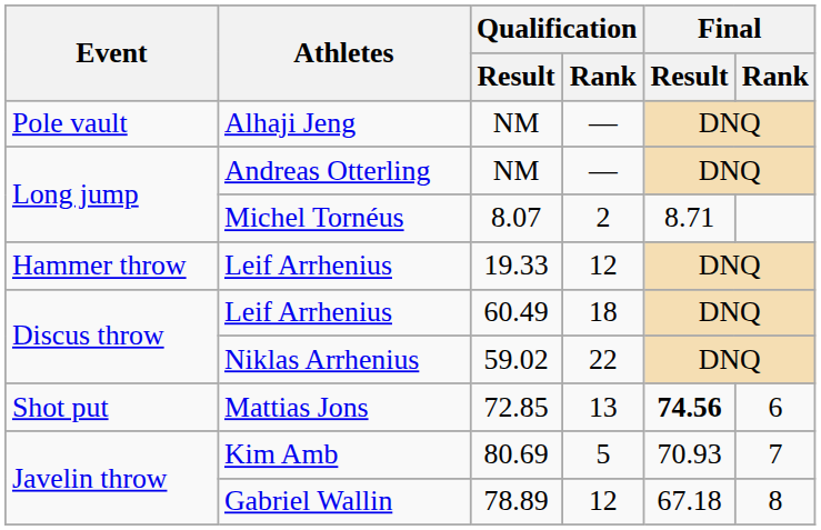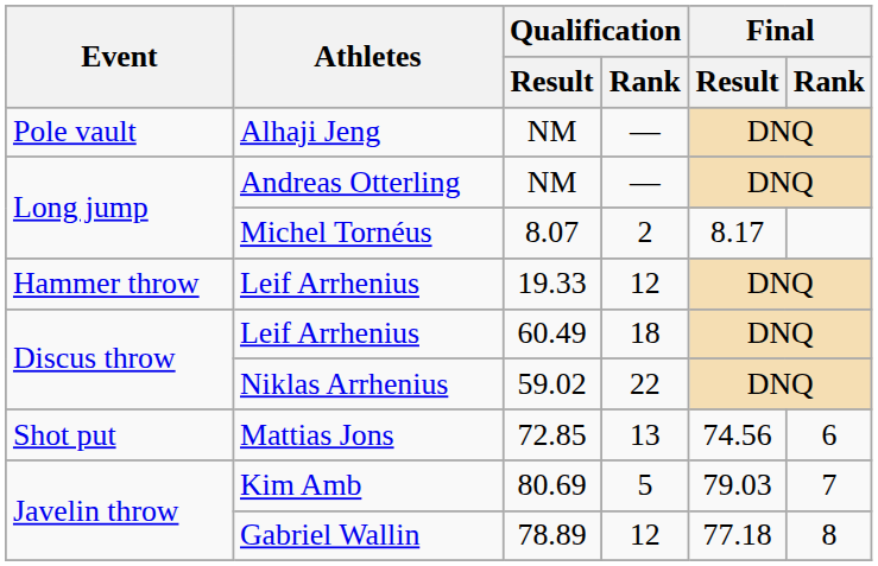 <table class="wikitable" border="1" style="font-size:90%">
 <tr>
 <th rowspan="2" width=100>Event</th>
 <th rowspan="2" width=120>Athletes</th>
 <th colspan="2">Qualification</th>
 <th colspan="2">Final</th>
 </tr>
 <tr>
 <th>Result</th>
 <th>Rank</th>
 <th>Result</th>
 <th>Rank</th>
 </tr>
 <tr>
 <td><a href='#'>Pole vault</a></td>
 <td><a href='#'>Alhaji Jeng</a></td>
 <td align=center>NM</td>
 <td align=center>—</td>
 <td colspan=2 align=center bgcolor="wheat">DNQ</td>
 </tr>
 <tr>
 <td rowspan=2><a href='#'>Long jump</a></td>
 <td><a href='#'>Andreas Otterling</a></td>
 <td align=center>NM</td>
 <td align=center>—</td>
 <td colspan=2 align=center bgcolor="wheat">DNQ</td>
 </tr>
 <tr>
 <td><a href='#'>Michel Tornéus</a></td>
 <td align=center>8.07</td>
 <td align=center>2</td>
-<td align=center>8.71</td>
+<td align=center>8.17</td>
 <td align=center></td>
 </tr>
 <tr>
 <td><a href='#'>Hammer throw</a></td>
 <td><a href='#'>Leif Arrhenius</a></td>
 <td align=center>19.33</td>
 <td align=center>12</td>
 <td colspan=2 align=center bgcolor="wheat">DNQ</td>
 </tr>
 <tr>
 <td rowspan=2><a href='#'>Discus throw</a></td>
 <td><a href='#'>Leif Arrhenius</a></td>
 <td align=center>60.49</td>
 <td align=center>18</td>
 <td colspan=2 align=center bgcolor="wheat">DNQ</td>
 </tr>
 <tr>
 <td><a href='#'>Niklas Arrhenius</a></td>
 <td align=center>59.02</td>
 <td align=center>22</td>
 <td colspan=2 align=center bgcolor="wheat">DNQ</td>
 </tr>
 <tr>
 <td><a href='#'>Shot put</a></td>
 <td><a href='#'>Mattias Jons</a></td>
 <td align=center>72.85</td>
 <td align=center>13</td>
-<td align=center><strong>74.56</strong></td>
+<td align=center>74.56</td>
 <td align=center>6</td>
 </tr>
 <tr>
 <td rowspan=2><a href='#'>Javelin throw</a></td>
 <td><a href='#'>Kim Amb</a></td>
 <td align=center>80.69</td>
 <td align=center>5</td>
-<td align=center>70.93</td>
+<td align=center>79.03</td>
 <td align=center>7</td>
 </tr>
 <tr>
 <td><a href='#'>Gabriel Wallin</a></td>
 <td align=center>78.89</td>
 <td align=center>12</td>
-<td align=center>67.18</td>
+<td align=center>77.18</td>
 <td align=center>8</td>
 </tr>
 </table>
